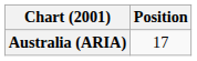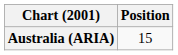 <table class="wikitable plainrowheaders" style="text-align:center">
 <tr>
 <th scope="col">Chart (2001)</th>
 <th scope="col">Position</th>
 </tr>
 <tr>
 <th scope="row">Australia (ARIA)</th>
-<td>17</td>
+<td>15</td>
 </tr>
 </table>
